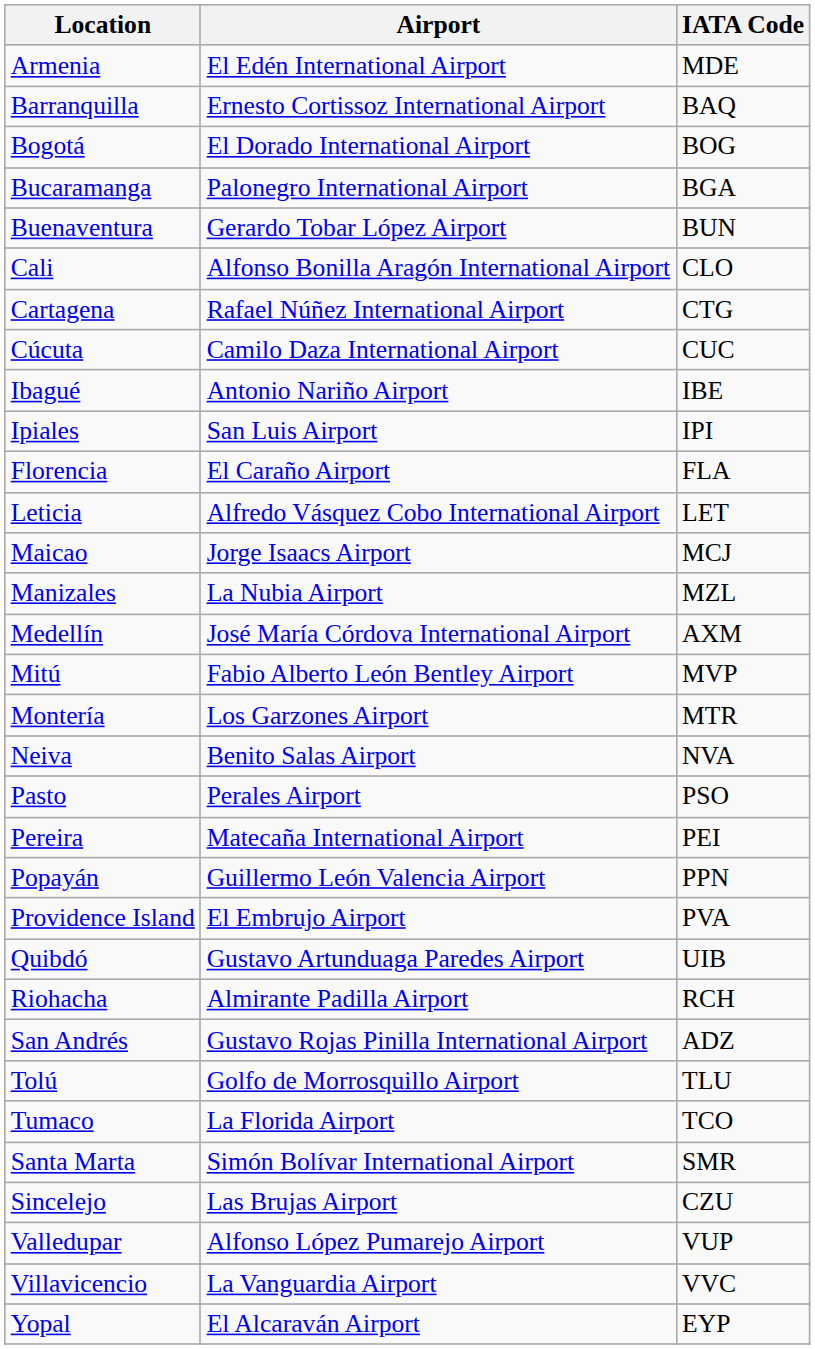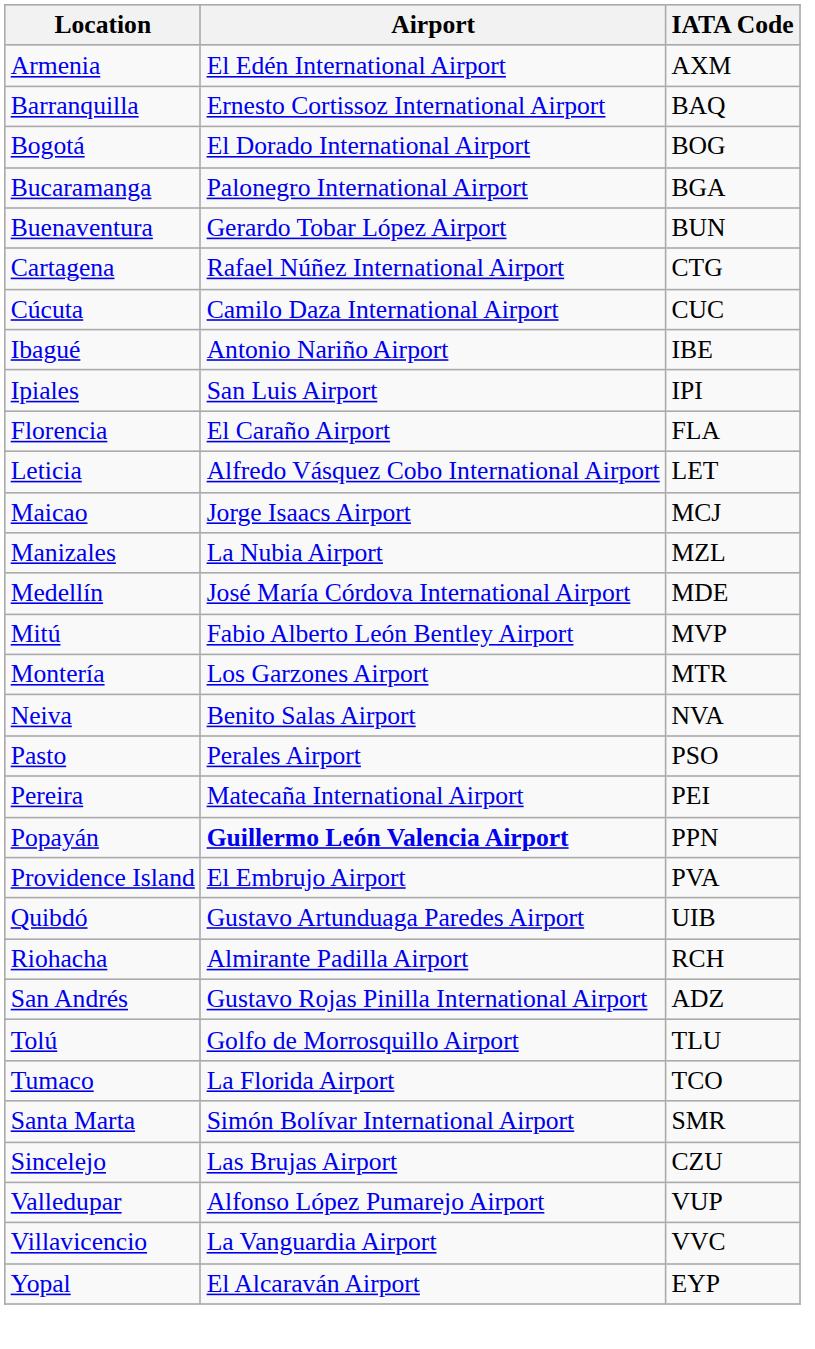 <table class="wikitable sortable">
 <tr>
 <th>Location</th>
 <th>Airport</th>
 <th>IATA Code</th>
 </tr>
 <tr>
 <td><a href='#'>Armenia</a></td>
 <td><a href='#'>El Edén International Airport</a></td>
-<td>MDE</td>
+<td>AXM</td>
 </tr>
 <tr>
 <td><a href='#'>Barranquilla</a></td>
 <td><a href='#'>Ernesto Cortissoz International Airport</a></td>
 <td>BAQ</td>
 </tr>
 <tr>
 <td><a href='#'>Bogotá</a></td>
 <td><a href='#'>El Dorado International Airport</a></td>
 <td>BOG</td>
 </tr>
 <tr>
 <td><a href='#'>Bucaramanga</a></td>
 <td><a href='#'>Palonegro International Airport</a></td>
 <td>BGA</td>
 </tr>
 <tr>
 <td><a href='#'>Buenaventura</a></td>
 <td><a href='#'>Gerardo Tobar López Airport</a></td>
 <td>BUN</td>
-</tr>
-<tr>
-<td><a href='#'>Cali</a></td>
-<td><a href='#'>Alfonso Bonilla Aragón International Airport</a></td>
-<td>CLO</td>
 </tr>
 <tr>
 <td><a href='#'>Cartagena</a></td>
 <td><a href='#'>Rafael Núñez International Airport</a></td>
 <td>CTG</td>
 </tr>
 <tr>
 <td><a href='#'>Cúcuta</a></td>
 <td><a href='#'>Camilo Daza International Airport</a></td>
 <td>CUC</td>
 </tr>
 <tr>
 <td><a href='#'>Ibagué</a></td>
 <td><a href='#'>Antonio Nariño Airport</a></td>
 <td>IBE</td>
 </tr>
 <tr>
 <td><a href='#'>Ipiales</a></td>
 <td><a href='#'>San Luis Airport</a></td>
 <td>IPI</td>
 </tr>
 <tr>
 <td><a href='#'>Florencia</a></td>
 <td><a href='#'>El Caraño Airport</a></td>
 <td>FLA</td>
 </tr>
 <tr>
 <td><a href='#'>Leticia</a></td>
 <td><a href='#'>Alfredo Vásquez Cobo International Airport</a></td>
 <td>LET</td>
 </tr>
 <tr>
 <td><a href='#'>Maicao</a></td>
 <td><a href='#'>Jorge Isaacs Airport</a></td>
 <td>MCJ</td>
 </tr>
 <tr>
 <td><a href='#'>Manizales</a></td>
 <td><a href='#'>La Nubia Airport</a></td>
 <td>MZL</td>
 </tr>
 <tr>
 <td><a href='#'>Medellín</a></td>
 <td><a href='#'>José María Córdova International Airport</a></td>
-<td>AXM</td>
+<td>MDE</td>
 </tr>
 <tr>
 <td><a href='#'>Mitú</a></td>
 <td><a href='#'>Fabio Alberto León Bentley Airport</a></td>
 <td>MVP</td>
 </tr>
 <tr>
 <td><a href='#'>Montería</a></td>
 <td><a href='#'>Los Garzones Airport</a></td>
 <td>MTR</td>
 </tr>
 <tr>
 <td><a href='#'>Neiva</a></td>
 <td><a href='#'>Benito Salas Airport</a></td>
 <td>NVA</td>
 </tr>
 <tr>
 <td><a href='#'>Pasto</a></td>
 <td><a href='#'>Perales Airport</a></td>
 <td>PSO</td>
 </tr>
 <tr>
 <td><a href='#'>Pereira</a></td>
 <td><a href='#'>Matecaña International Airport</a></td>
 <td>PEI</td>
 </tr>
 <tr>
 <td><a href='#'>Popayán</a></td>
-<td><a href='#'>Guillermo León Valencia Airport</a></td>
+<td><strong><a href='#'>Guillermo León Valencia Airport</a></strong></td>
 <td>PPN</td>
 </tr>
 <tr>
 <td><a href='#'>Providence Island</a></td>
 <td><a href='#'>El Embrujo Airport</a></td>
 <td>PVA</td>
 </tr>
 <tr>
 <td><a href='#'>Quibdó</a></td>
 <td><a href='#'>Gustavo Artunduaga Paredes Airport</a></td>
 <td>UIB</td>
 </tr>
 <tr>
 <td><a href='#'>Riohacha</a></td>
 <td><a href='#'>Almirante Padilla Airport</a></td>
 <td>RCH</td>
 </tr>
 <tr>
 <td><a href='#'>San Andrés</a></td>
 <td><a href='#'>Gustavo Rojas Pinilla International Airport</a></td>
 <td>ADZ</td>
 </tr>
 <tr>
 <td><a href='#'>Tolú</a></td>
 <td><a href='#'>Golfo de Morrosquillo Airport</a></td>
 <td>TLU</td>
 </tr>
 <tr>
 <td><a href='#'>Tumaco</a></td>
 <td><a href='#'>La Florida Airport</a></td>
 <td>TCO</td>
 </tr>
 <tr>
 <td><a href='#'>Santa Marta</a></td>
 <td><a href='#'>Simón Bolívar International Airport</a></td>
 <td>SMR</td>
 </tr>
 <tr>
 <td><a href='#'>Sincelejo</a></td>
 <td><a href='#'>Las Brujas Airport</a></td>
 <td>CZU</td>
 </tr>
 <tr>
 <td><a href='#'>Valledupar</a></td>
 <td><a href='#'>Alfonso López Pumarejo Airport</a></td>
 <td>VUP</td>
 </tr>
 <tr>
 <td><a href='#'>Villavicencio</a></td>
 <td><a href='#'>La Vanguardia Airport</a></td>
 <td>VVC</td>
 </tr>
 <tr>
 <td><a href='#'>Yopal</a></td>
 <td><a href='#'>El Alcaraván Airport</a></td>
 <td>EYP</td>
 </tr>
 </table>
